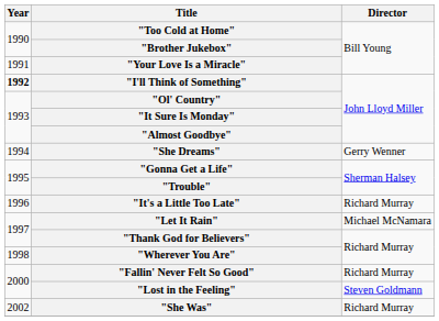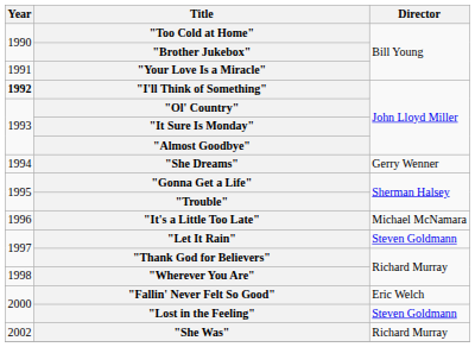 <table class="wikitable plainrowheaders">
 <tr>
 <th>Year</th>
 <th style="width:28em;">Title</th>
 <th>Director</th>
 </tr>
 <tr>
 <td rowspan="2">1990</td>
 <th scope="row">"Too Cold at Home"</th>
 <td rowspan="3">Bill Young</td>
 </tr>
 <tr>
 <th scope="row">"Brother Jukebox"</th>
 </tr>
 <tr>
 <td>1991</td>
 <th scope="row">"Your Love Is a Miracle"</th>
 </tr>
 <tr>
 <td><strong>1992</strong></td>
 <th scope="row">"I'll Think of Something"</th>
 <td rowspan="4"><a href='#'>John Lloyd Miller</a></td>
 </tr>
 <tr>
 <td rowspan="3">1993</td>
 <th scope="row">"Ol' Country"</th>
 </tr>
 <tr>
 <th scope="row">"It Sure Is Monday"</th>
 </tr>
 <tr>
 <th scope="row">"Almost Goodbye"</th>
 </tr>
 <tr>
 <td>1994</td>
 <th scope="row">"She Dreams"</th>
 <td>Gerry Wenner</td>
 </tr>
 <tr>
 <td rowspan="2">1995</td>
 <th scope="row">"Gonna Get a Life"</th>
 <td rowspan="2"><a href='#'>Sherman Halsey</a></td>
 </tr>
 <tr>
 <th scope="row">"Trouble"</th>
 </tr>
 <tr>
 <td>1996</td>
 <th scope="row">"It's a Little Too Late"</th>
-<td>Richard Murray</td>
+<td>Michael McNamara</td>
 </tr>
 <tr>
 <td rowspan="2">1997</td>
 <th scope="row">"Let It Rain"</th>
-<td>Michael McNamara</td>
+<td><a href='#'>Steven Goldmann</a></td>
 </tr>
 <tr>
 <th scope="row">"Thank God for Believers"</th>
 <td rowspan="2">Richard Murray</td>
 </tr>
 <tr>
 <td>1998</td>
 <th scope="row">"Wherever You Are"</th>
 </tr>
 <tr>
 <td rowspan="2">2000</td>
 <th scope="row">"Fallin' Never Felt So Good"</th>
-<td>Richard Murray</td>
+<td>Eric Welch</td>
 </tr>
 <tr>
 <th scope="row">"Lost in the Feeling"</th>
 <td><a href='#'>Steven Goldmann</a></td>
 </tr>
 <tr>
 <td>2002</td>
 <th scope="row">"She Was"</th>
 <td>Richard Murray</td>
 </tr>
 <tr>
 </tr>
 </table>
